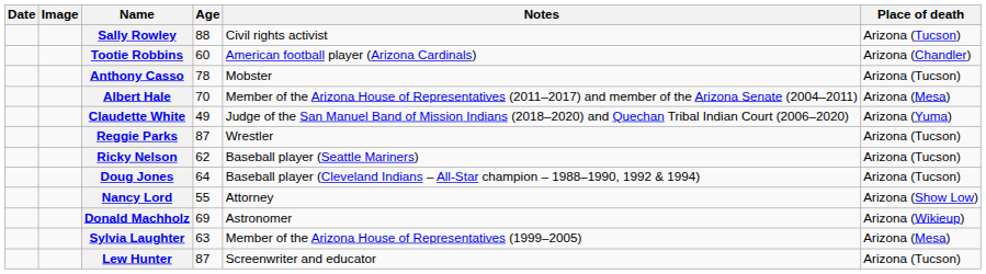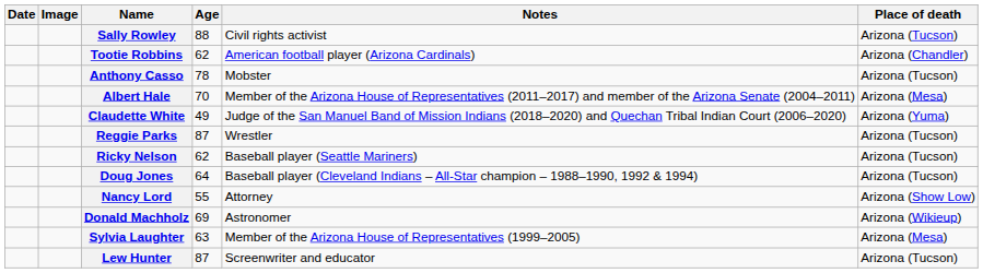 <table class="wikitable sortable plainrowheaders">
 <tr valign=bottom>
 <th scope="col">Date</th>
 <th scope="col">Image</th>
 <th scope="col">Name</th>
 <th scope="col">Age</th>
 <th scope="col">Notes</th>
 <th scope="col">Place of death</th>
 </tr>
 <tr>
 <td></td>
 <td></td>
 <th scope="row"><a href='#'>Sally Rowley</a></th>
 <td>88</td>
 <td>Civil rights activist</td>
 <td>Arizona (<a href='#'>Tucson</a>)</td>
 </tr>
 <tr>
 <td></td>
 <td></td>
 <th scope="row"><a href='#'>Tootie Robbins</a></th>
-<td>60</td>
+<td>62</td>
 <td><a href='#'>American football</a> player (<a href='#'>Arizona Cardinals</a>)</td>
 <td>Arizona (<a href='#'>Chandler</a>)</td>
 </tr>
 <tr>
 <td></td>
 <td></td>
 <th scope="row"><a href='#'>Anthony Casso</a></th>
 <td>78</td>
 <td>Mobster</td>
 <td>Arizona (Tucson)</td>
 </tr>
 <tr>
 <td></td>
 <td></td>
 <th scope="row"><a href='#'>Albert Hale</a></th>
 <td>70</td>
 <td>Member of the <a href='#'>Arizona House of Representatives</a> (2011–2017) and member of the <a href='#'>Arizona Senate</a> (2004–2011)</td>
 <td>Arizona (<a href='#'>Mesa</a>)</td>
 </tr>
 <tr>
 <td></td>
 <td></td>
 <th scope="row"><a href='#'>Claudette White</a></th>
 <td>49</td>
 <td>Judge of the <a href='#'>San Manuel Band of Mission Indians</a> (2018–2020) and <a href='#'>Quechan</a> Tribal Indian Court (2006–2020)</td>
 <td>Arizona (<a href='#'>Yuma</a>)</td>
 </tr>
 <tr>
 <td></td>
 <td></td>
 <th scope="row"><a href='#'>Reggie Parks</a></th>
 <td>87</td>
 <td>Wrestler</td>
 <td>Arizona (Tucson)</td>
 </tr>
 <tr>
 <td></td>
 <td></td>
 <th scope="row"><a href='#'>Ricky Nelson</a></th>
 <td>62</td>
 <td>Baseball player (<a href='#'>Seattle Mariners</a>)</td>
 <td>Arizona (Tucson)</td>
 </tr>
 <tr>
 <td></td>
 <td></td>
 <th scope="row"><a href='#'>Doug Jones</a></th>
 <td>64</td>
 <td>Baseball player (<a href='#'>Cleveland Indians</a> – <a href='#'>All-Star</a> champion – 1988–1990, 1992 & 1994)</td>
 <td>Arizona (Tucson)</td>
 </tr>
 <tr>
 <td></td>
 <td></td>
 <th scope="row"><a href='#'>Nancy Lord</a></th>
 <td>55</td>
 <td>Attorney</td>
 <td>Arizona (<a href='#'>Show Low</a>)</td>
 </tr>
 <tr>
 <td></td>
 <td></td>
 <th scope="row"><a href='#'>Donald Machholz</a></th>
 <td>69</td>
 <td>Astronomer</td>
 <td>Arizona (<a href='#'>Wikieup</a>)</td>
 </tr>
 <tr>
 <td></td>
 <td></td>
 <th scope="row"><a href='#'>Sylvia Laughter</a></th>
 <td>63</td>
 <td>Member of the <a href='#'>Arizona House of Representatives</a> (1999–2005)</td>
 <td>Arizona (<a href='#'>Mesa</a>)</td>
 </tr>
 <tr>
 <td></td>
 <td></td>
 <th scope="row"><a href='#'>Lew Hunter</a></th>
 <td>87</td>
 <td>Screenwriter and educator</td>
 <td>Arizona (Tucson)</td>
 </tr>
 </table>
